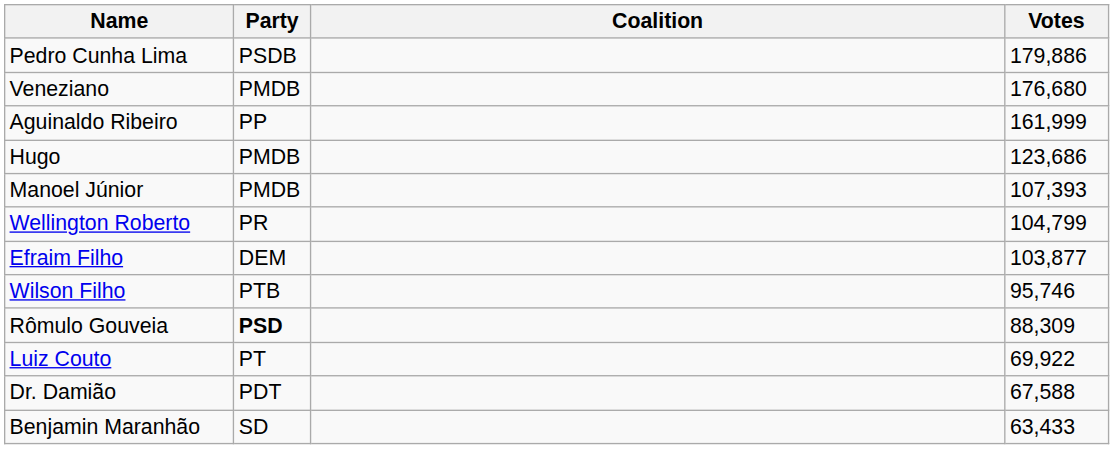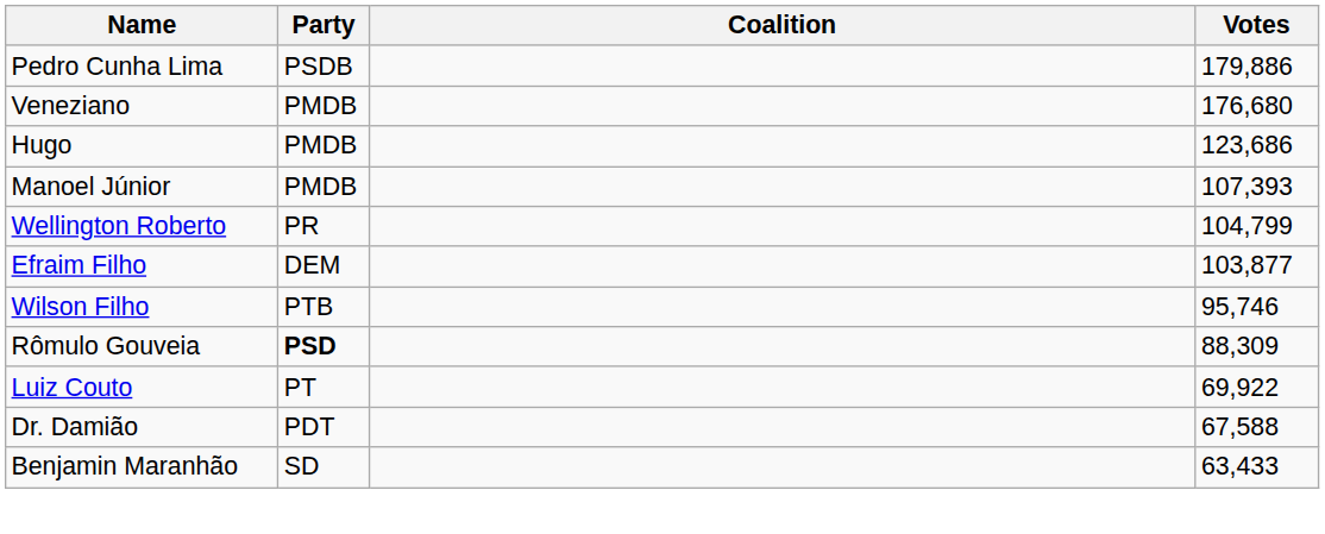 <table class="wikitable sortable">
 <tr>
 <th style="width:165px;">Name</th>
 <th style="width:50px;">Party</th>
 <th style="width:515px;">Coalition</th>
 <th style="width:70px;">Votes</th>
 </tr>
 <tr>
 <td>Pedro Cunha Lima</td>
 <td>PSDB</td>
 <td></td>
 <td>179,886</td>
 </tr>
 <tr>
 <td>Veneziano</td>
 <td>PMDB</td>
 <td></td>
 <td>176,680</td>
-</tr>
-<tr>
-<td>Aguinaldo Ribeiro</td>
-<td>PP</td>
-<td></td>
-<td>161,999</td>
 </tr>
 <tr>
 <td>Hugo</td>
 <td>PMDB</td>
 <td></td>
 <td>123,686</td>
 </tr>
 <tr>
 <td>Manoel Júnior</td>
 <td>PMDB</td>
 <td></td>
 <td>107,393</td>
 </tr>
 <tr>
 <td><a href='#'>Wellington Roberto</a></td>
 <td>PR</td>
 <td></td>
 <td>104,799</td>
 </tr>
 <tr>
 <td><a href='#'>Efraim Filho</a></td>
 <td>DEM</td>
 <td></td>
 <td>103,877</td>
 </tr>
 <tr>
 <td><a href='#'>Wilson Filho</a></td>
 <td>PTB</td>
 <td></td>
 <td>95,746</td>
 </tr>
 <tr>
 <td>Rômulo Gouveia</td>
 <td><strong>PSD</strong></td>
 <td></td>
 <td>88,309</td>
 </tr>
 <tr>
 <td><a href='#'>Luiz Couto</a></td>
 <td>PT</td>
 <td></td>
 <td>69,922</td>
 </tr>
 <tr>
 <td>Dr. Damião</td>
 <td>PDT</td>
 <td></td>
 <td>67,588</td>
 </tr>
 <tr>
 <td>Benjamin Maranhão</td>
 <td>SD</td>
 <td></td>
 <td>63,433</td>
 </tr>
 </table>
